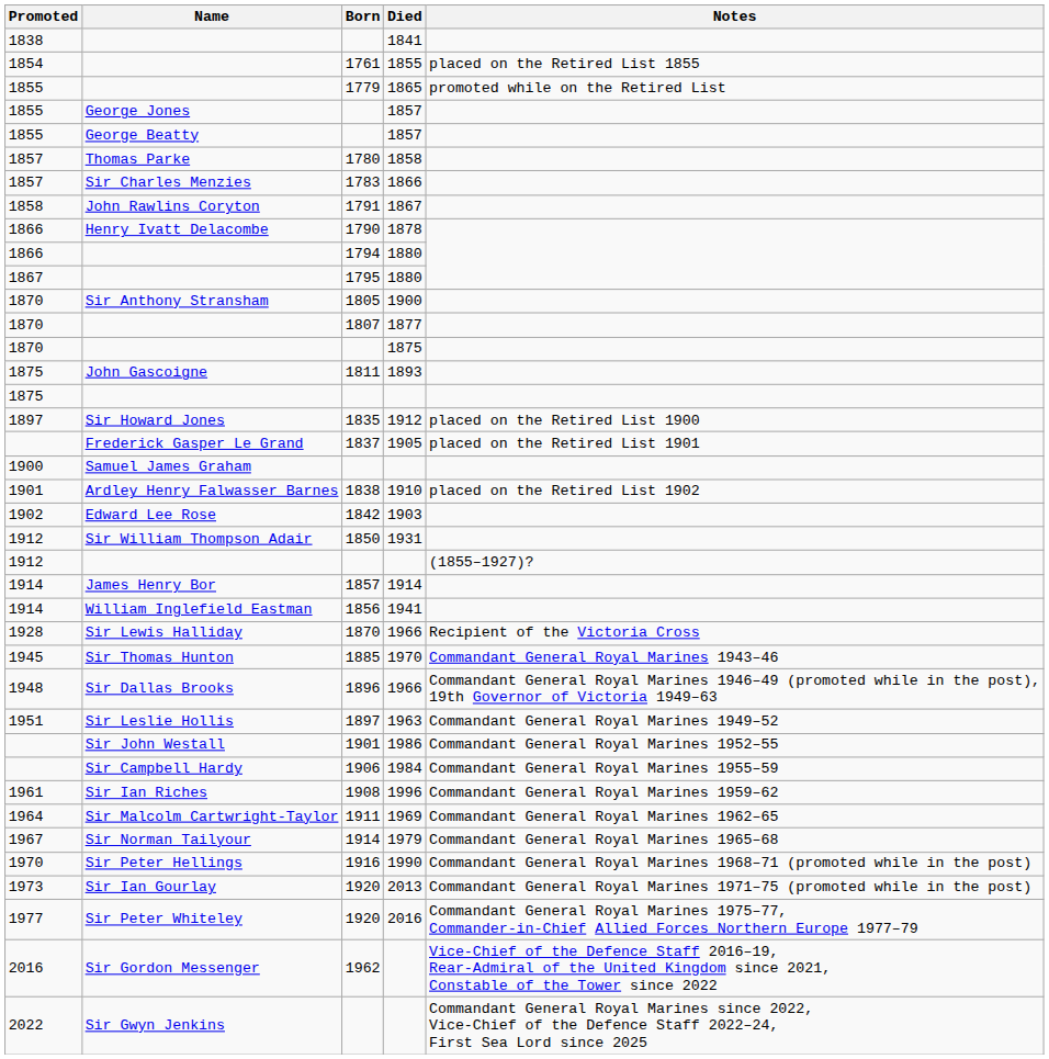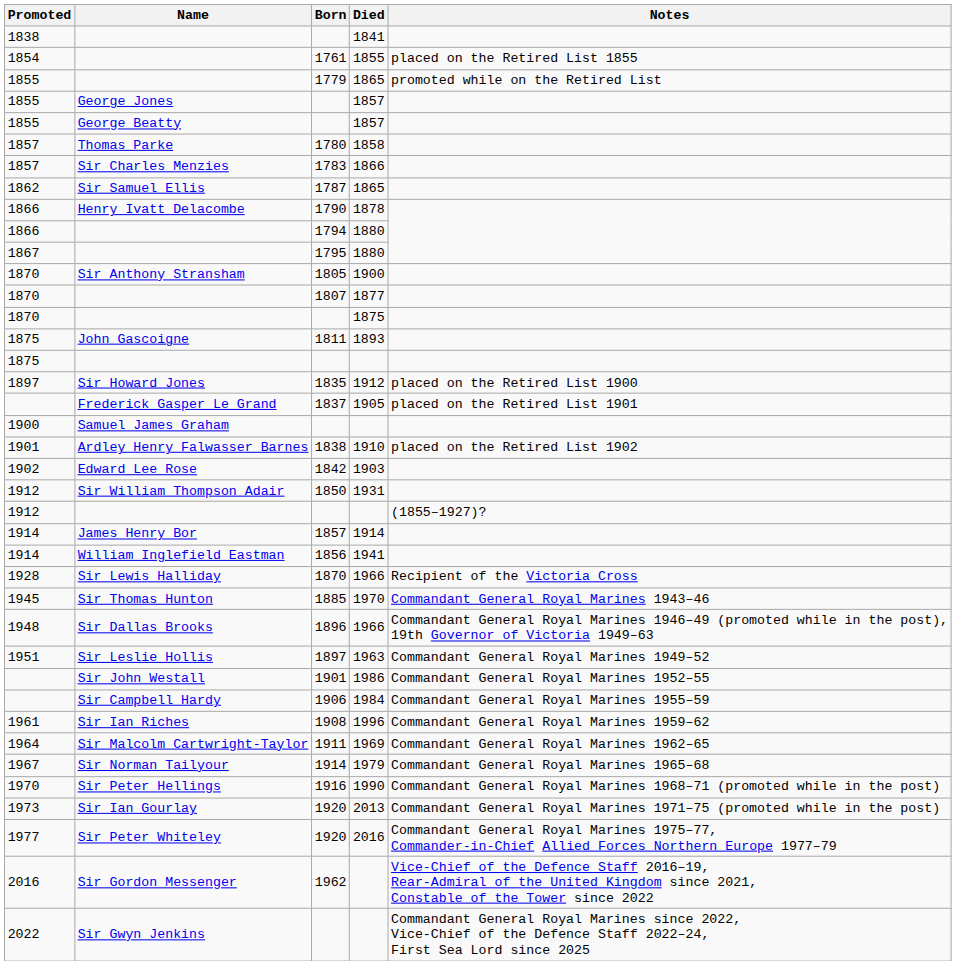 <table class="wikitable sortable">
 <tr>
 <th>Promoted</th>
 <th>Name</th>
 <th>Born</th>
 <th>Died</th>
 <th>Notes</th>
 </tr>
 <tr>
 <td>1838</td>
 <td></td>
 <td></td>
 <td>1841</td>
 <td></td>
 </tr>
 <tr>
 <td>1854</td>
 <td></td>
 <td>1761</td>
 <td>1855</td>
 <td>placed on the Retired List 1855</td>
 </tr>
 <tr>
 <td>1855</td>
 <td></td>
 <td>1779</td>
 <td>1865</td>
 <td>promoted while on the Retired List</td>
 </tr>
 <tr>
 <td>1855</td>
 <td><a href='#'>George Jones</a></td>
 <td></td>
 <td>1857</td>
 <td></td>
 </tr>
 <tr>
 <td>1855</td>
 <td><a href='#'>George Beatty</a></td>
 <td></td>
 <td>1857</td>
 <td></td>
 </tr>
 <tr>
 <td>1857</td>
 <td><a href='#'>Thomas Parke</a></td>
 <td>1780</td>
 <td>1858</td>
 <td></td>
 </tr>
 <tr>
 <td>1857</td>
 <td><a href='#'>Sir Charles Menzies</a></td>
 <td>1783</td>
 <td>1866</td>
 <td></td>
 </tr>
 <tr>
-<td>1858</td>
-<td><a href='#'>John Rawlins Coryton</a></td>
-<td>1791</td>
-<td>1867</td>
+<td>1862</td>
+<td><a href='#'>Sir Samuel Ellis</a></td>
+<td>1787</td>
+<td>1865</td>
 <td></td>
 </tr>
 <tr>
 <td>1866</td>
 <td> <a href='#'>Henry Ivatt Delacombe</a></td>
 <td>1790</td>
 <td>1878</td>
 </tr>
 <tr>
 <td>1866</td>
 <td></td>
 <td>1794</td>
 <td>1880</td>
 </tr>
 <tr>
 <td>1867</td>
 <td></td>
 <td>1795</td>
 <td>1880</td>
 </tr>
 <tr>
 <td>1870</td>
 <td><a href='#'>Sir Anthony Stransham</a></td>
 <td>1805</td>
 <td>1900</td>
 <td></td>
 </tr>
 <tr>
 <td>1870</td>
 <td></td>
 <td>1807</td>
 <td>1877</td>
 <td></td>
 </tr>
 <tr>
 <td>1870</td>
 <td></td>
 <td></td>
 <td>1875</td>
 <td></td>
 </tr>
 <tr>
 <td>1875</td>
 <td><a href='#'>John Gascoigne</a></td>
 <td>1811</td>
 <td>1893</td>
 <td></td>
 </tr>
 <tr>
 <td>1875</td>
 <td></td>
 <td></td>
 <td></td>
 <td></td>
 </tr>
 <tr>
 <td>1897</td>
 <td><a href='#'>Sir Howard Jones</a></td>
 <td>1835</td>
 <td>1912</td>
 <td>placed on the Retired List 1900</td>
 </tr>
 <tr>
 <td></td>
 <td><a href='#'>Frederick Gasper Le Grand</a></td>
 <td>1837</td>
 <td>1905</td>
 <td>placed on the Retired List 1901</td>
 </tr>
 <tr>
 <td>1900</td>
 <td><a href='#'>Samuel James Graham</a></td>
 <td></td>
 <td></td>
 <td></td>
 </tr>
 <tr>
 <td>1901</td>
 <td><a href='#'>Ardley Henry Falwasser Barnes</a></td>
 <td>1838</td>
 <td>1910</td>
 <td>placed on the Retired List 1902</td>
 </tr>
 <tr>
 <td>1902</td>
 <td><a href='#'>Edward Lee Rose</a></td>
 <td>1842</td>
 <td>1903</td>
 <td></td>
 </tr>
 <tr>
 <td>1912</td>
 <td><a href='#'>Sir William Thompson Adair</a></td>
 <td>1850</td>
 <td>1931</td>
 <td></td>
 </tr>
 <tr>
 <td>1912</td>
 <td></td>
 <td></td>
 <td></td>
 <td>(1855–1927)?</td>
 </tr>
 <tr>
 <td>1914</td>
 <td> <a href='#'>James Henry Bor</a></td>
 <td>1857</td>
 <td>1914</td>
 <td></td>
 </tr>
 <tr>
 <td>1914</td>
 <td> <a href='#'>William Inglefield Eastman</a></td>
 <td>1856</td>
 <td>1941</td>
 <td></td>
 </tr>
 <tr>
 <td>1928</td>
 <td><a href='#'>Sir Lewis Halliday</a></td>
 <td>1870</td>
 <td>1966</td>
 <td>Recipient of the <a href='#'>Victoria Cross</a></td>
 </tr>
 <tr>
 <td>1945</td>
 <td><a href='#'>Sir Thomas Hunton</a></td>
 <td>1885</td>
 <td>1970</td>
 <td><a href='#'>Commandant General Royal Marines</a> 1943–46</td>
 </tr>
 <tr>
 <td>1948</td>
 <td><a href='#'>Sir Dallas Brooks</a></td>
 <td>1896</td>
 <td>1966</td>
 <td>Commandant General Royal Marines 1946–49 (promoted while in the post),<br>19th <a href='#'>Governor of Victoria</a> 1949–63</td>
 </tr>
 <tr>
 <td>1951</td>
 <td><a href='#'>Sir Leslie Hollis</a></td>
 <td>1897</td>
 <td>1963</td>
 <td>Commandant General Royal Marines 1949–52</td>
 </tr>
 <tr>
 <td></td>
 <td><a href='#'>Sir John Westall</a></td>
 <td>1901</td>
 <td>1986</td>
 <td>Commandant General Royal Marines 1952–55</td>
 </tr>
 <tr>
 <td></td>
 <td><a href='#'>Sir Campbell Hardy</a></td>
 <td>1906</td>
 <td>1984</td>
 <td>Commandant General Royal Marines 1955–59</td>
 </tr>
 <tr>
 <td>1961</td>
 <td><a href='#'>Sir Ian Riches</a></td>
 <td>1908</td>
 <td>1996</td>
 <td>Commandant General Royal Marines 1959–62</td>
 </tr>
 <tr>
 <td>1964</td>
 <td><a href='#'>Sir Malcolm Cartwright-Taylor</a></td>
 <td>1911</td>
 <td>1969</td>
 <td>Commandant General Royal Marines 1962–65</td>
 </tr>
 <tr>
 <td>1967</td>
 <td><a href='#'>Sir Norman Tailyour</a></td>
 <td>1914</td>
 <td>1979</td>
 <td>Commandant General Royal Marines 1965–68</td>
 </tr>
 <tr>
 <td>1970</td>
 <td><a href='#'>Sir Peter Hellings</a></td>
 <td>1916</td>
 <td>1990</td>
 <td>Commandant General Royal Marines 1968–71 (promoted while in the post)</td>
 </tr>
 <tr>
 <td>1973</td>
 <td><a href='#'>Sir Ian Gourlay</a></td>
 <td>1920</td>
 <td>2013</td>
 <td>Commandant General Royal Marines 1971–75 (promoted while in the post)</td>
 </tr>
 <tr>
 <td>1977</td>
 <td><a href='#'>Sir Peter Whiteley</a></td>
 <td>1920</td>
 <td>2016</td>
 <td>Commandant General Royal Marines 1975–77,<br><a href='#'>Commander-in-Chief</a> <a href='#'>Allied Forces Northern Europe</a> 1977–79</td>
 </tr>
 <tr>
 <td>2016</td>
 <td><a href='#'>Sir Gordon Messenger</a></td>
 <td>1962</td>
 <td></td>
 <td><a href='#'>Vice-Chief of the Defence Staff</a> 2016–19,<br><a href='#'>Rear-Admiral of the United Kingdom</a> since 2021,<br><a href='#'>Constable of the Tower</a> since 2022</td>
 </tr>
 <tr>
 <td>2022</td>
 <td><a href='#'>Sir Gwyn Jenkins</a></td>
 <td></td>
 <td></td>
 <td>Commandant General Royal Marines since 2022,<br>Vice-Chief of the Defence Staff 2022–24, <br> First Sea Lord since 2025</td>
 </tr>
 <tr>
 </tr>
 </table>
